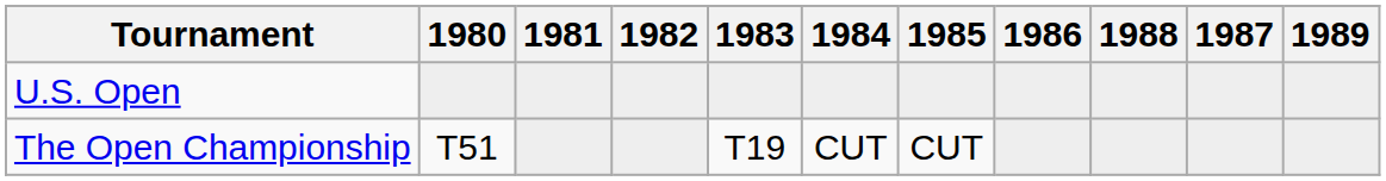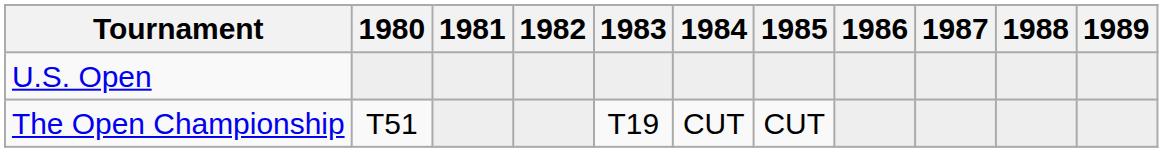 <table class="wikitable" style="font-size:95%;text-align:center;">
 <tr>
 <th>Tournament</th>
 <th>1980</th>
 <th>1981</th>
 <th>1982</th>
 <th>1983</th>
 <th>1984</th>
 <th>1985</th>
 <th>1986</th>
+<th>1987</th>
 <th>1988</th>
-<th>1987</th>
 <th>1989</th>
 </tr>
 <tr>
 <td align=left><a href='#'>U.S. Open</a></td>
 <td style="background:#eeeeee;"></td>
 <td style="background:#eeeeee;"></td>
 <td style="background:#eeeeee;"></td>
 <td style="background:#eeeeee;"></td>
 <td style="background:#eeeeee;"></td>
 <td style="background:#eeeeee;"></td>
 <td style="background:#eeeeee;"></td>
 <td style="background:#eeeeee;"></td>
 <td style="background:#eeeeee;"></td>
 <td style="background:#eeeeee;"></td>
 </tr>
 <tr>
 <td align=left><a href='#'>The Open Championship</a></td>
 <td>T51</td>
 <td style="background:#eeeeee;"></td>
 <td style="background:#eeeeee;"></td>
 <td>T19</td>
 <td>CUT</td>
 <td>CUT</td>
 <td style="background:#eeeeee;"></td>
 <td style="background:#eeeeee;"></td>
 <td style="background:#eeeeee;"></td>
 <td style="background:#eeeeee;"></td>
 </tr>
 </table>
